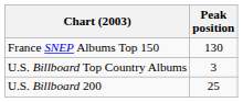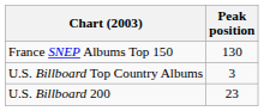 <table class="wikitable">
 <tr>
 <th>Chart (2003)</th>
 <th>Peak<br>position</th>
 </tr>
 <tr>
 <td>France <em><a href='#'>SNEP</a></em> Albums Top 150</td>
 <td style="text-align:center;">130</td>
 </tr>
 <tr>
 <td>U.S. <em>Billboard</em> Top Country Albums</td>
 <td style="text-align:center;">3</td>
 </tr>
 <tr>
 <td>U.S. <em>Billboard</em> 200</td>
-<td style="text-align:center;">25</td>
+<td style="text-align:center;">23</td>
 </tr>
 </table>
